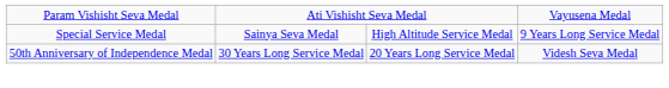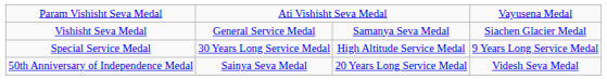 <table class="wikitable" style="margin:1em auto; text-align:center;">
 <tr>
 <td colspan="1"><a href='#'>Param Vishisht Seva Medal</a></td>
 <td colspan= "2" style="text-align:center;"><a href='#'>Ati Vishisht Seva Medal</a></td>
 <td colspan="1"><a href='#'>Vayusena Medal</a></td>
 </tr>
 <tr>
+<td><a href='#'>Vishisht Seva Medal</a></td>
+<td><a href='#'>General Service Medal</a></td>
+<td><a href='#'>Samanya Seva Medal</a></td>
+<td><a href='#'>Siachen Glacier Medal</a></td>
+</tr>
+<tr>
 <td><a href='#'>Special Service Medal</a></td>
-<td><a href='#'>Sainya Seva Medal</a></td>
+<td><a href='#'>30 Years Long Service Medal</a></td>
 <td><a href='#'>High Altitude Service Medal</a></td>
 <td><a href='#'>9 Years Long Service Medal</a></td>
 </tr>
 <tr>
 <td><a href='#'>50th Anniversary of Independence Medal</a></td>
-<td><a href='#'>30 Years Long Service Medal</a></td>
+<td><a href='#'>Sainya Seva Medal</a></td>
 <td><a href='#'>20 Years Long Service Medal</a></td>
 <td><a href='#'>Videsh Seva Medal</a></td>
 </tr>
 </table>
